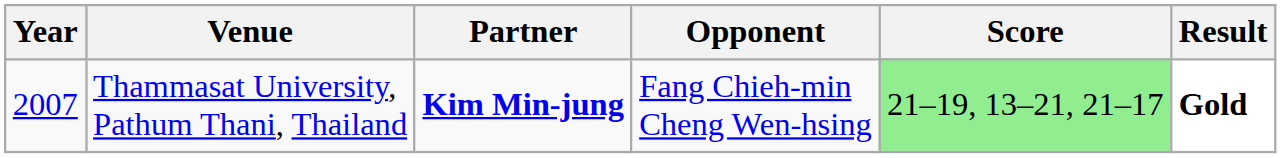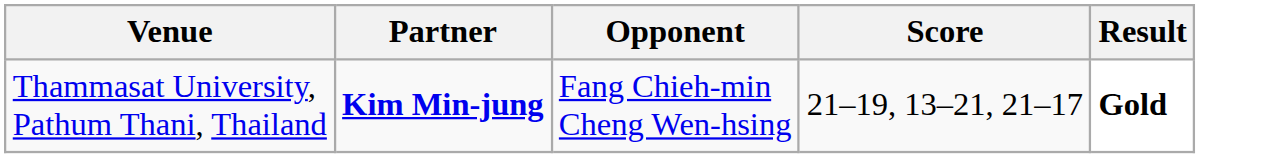 <table class="sortable wikitable" style="font-size: 90%;">
 <tr>
-<th>Year</th>
 <th>Venue</th>
 <th>Partner</th>
 <th>Opponent</th>
 <th>Score</th>
 <th>Result</th>
 </tr>
 <tr>
-<td align="center"><a href='#'>2007</a></td>
 <td align="left"><a href='#'>Thammasat University</a>,<br><a href='#'>Pathum Thani</a>, <a href='#'>Thailand</a></td>
 <td align="left"><strong> <a href='#'>Kim Min-jung</a></strong></td>
 <td align="left"> <a href='#'>Fang Chieh-min</a> <br>  <a href='#'>Cheng Wen-hsing</a></td>
-<td align="left" style="background: lightgreen;">21–19, 13–21, 21–17</td>
+<td align="left">21–19, 13–21, 21–17</td>
 <td style="text-align:left; background:white"> <strong>Gold</strong></td>
 </tr>
 </table>
